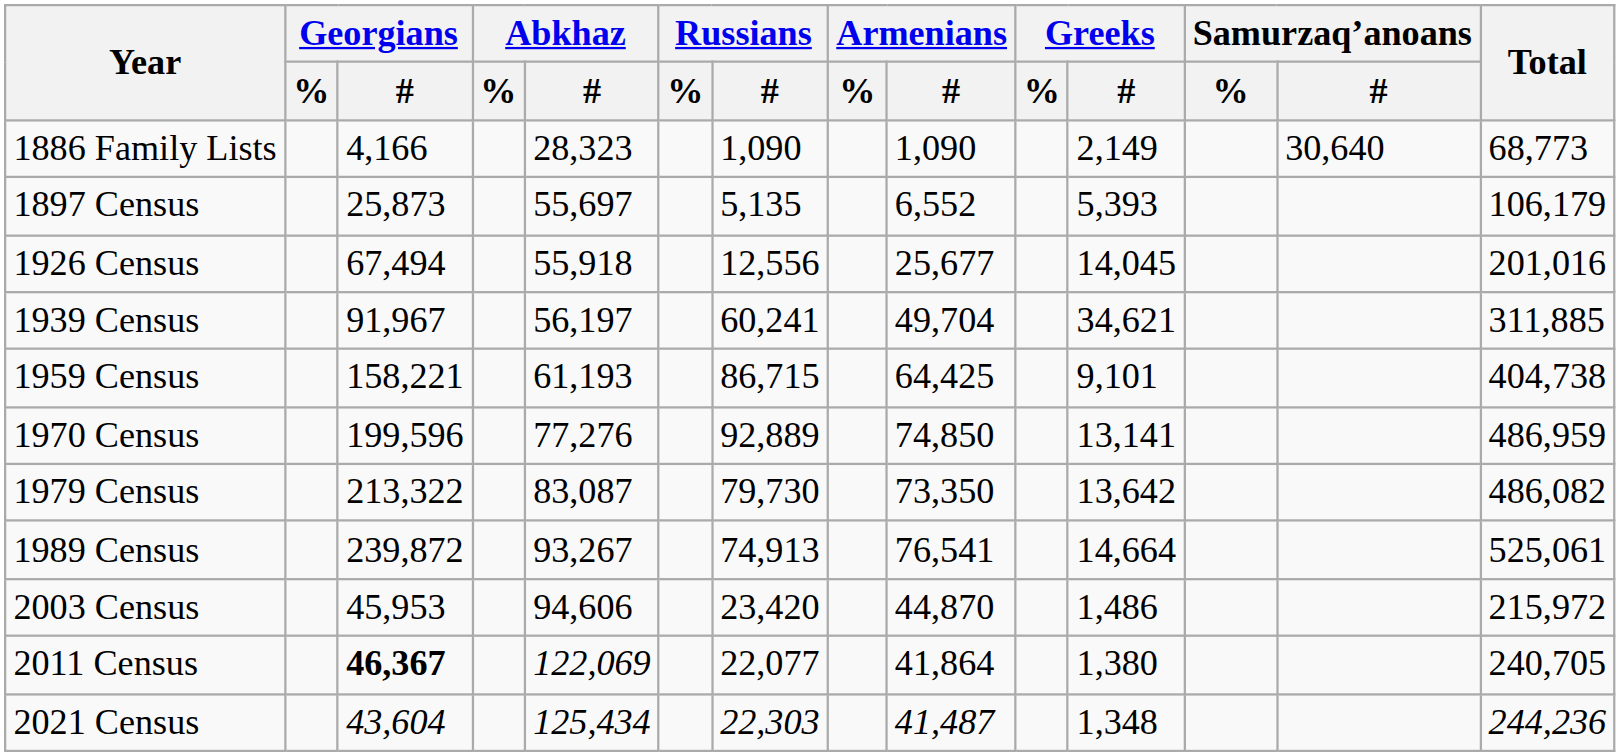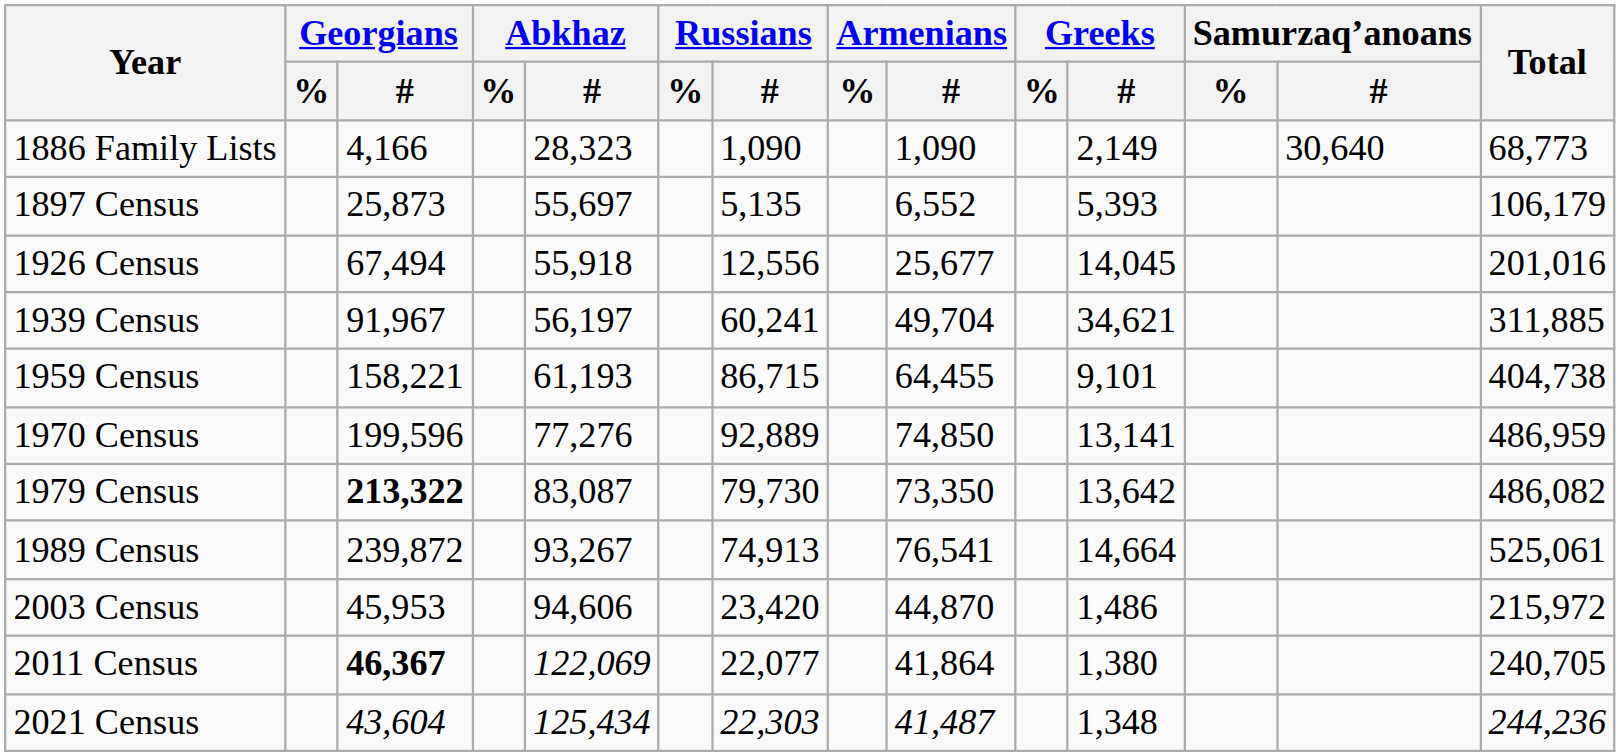 <table class="wikitable">
 <tr>
 <th rowspan=2>Year</th>
 <th colspan=2><a href='#'>Georgians</a></th>
 <th colspan=2><a href='#'>Abkhaz</a></th>
 <th colspan=2><a href='#'>Russians</a></th>
 <th colspan=2><a href='#'>Armenians</a></th>
 <th colspan=2><a href='#'>Greeks</a></th>
 <th colspan=2>Samurzaq’anoans</th>
 <th rowspan=2>Total</th>
 </tr>
 <tr>
 <th>%</th>
 <th>#</th>
 <th>%</th>
 <th>#</th>
 <th>%</th>
 <th>#</th>
 <th>%</th>
 <th>#</th>
 <th>%</th>
 <th>#</th>
 <th>%</th>
 <th>#</th>
 </tr>
 <tr>
 <td>1886 Family Lists</td>
 <td></td>
 <td>4,166</td>
 <td></td>
 <td>28,323</td>
 <td></td>
 <td>1,090</td>
 <td></td>
 <td>1,090</td>
 <td></td>
 <td>2,149</td>
 <td></td>
 <td>30,640</td>
 <td>68,773</td>
 </tr>
 <tr>
 <td>1897 Census</td>
 <td></td>
 <td>25,873</td>
 <td></td>
 <td>55,697</td>
 <td></td>
 <td>5,135</td>
 <td></td>
 <td>6,552</td>
 <td></td>
 <td>5,393</td>
 <td></td>
 <td></td>
 <td>106,179</td>
 </tr>
 <tr>
 <td>1926 Census</td>
 <td></td>
 <td>67,494</td>
 <td></td>
 <td>55,918</td>
 <td></td>
 <td>12,556</td>
 <td></td>
 <td>25,677</td>
 <td></td>
 <td>14,045</td>
 <td></td>
 <td></td>
 <td>201,016</td>
 </tr>
 <tr>
 <td>1939 Census</td>
 <td></td>
 <td>91,967</td>
 <td></td>
 <td>56,197</td>
 <td></td>
 <td>60,241</td>
 <td></td>
 <td>49,704</td>
 <td></td>
 <td>34,621</td>
 <td></td>
 <td></td>
 <td>311,885</td>
 </tr>
 <tr>
 <td>1959 Census</td>
 <td></td>
 <td>158,221</td>
 <td></td>
 <td>61,193</td>
 <td></td>
 <td>86,715</td>
 <td></td>
-<td>64,425</td>
+<td>64,455</td>
 <td></td>
 <td>9,101</td>
 <td></td>
 <td></td>
 <td>404,738</td>
 </tr>
 <tr>
 <td>1970 Census</td>
 <td></td>
 <td>199,596</td>
 <td></td>
 <td>77,276</td>
 <td></td>
 <td>92,889</td>
 <td></td>
 <td>74,850</td>
 <td></td>
 <td>13,141</td>
 <td></td>
 <td></td>
 <td>486,959</td>
 </tr>
 <tr>
 <td>1979 Census</td>
 <td></td>
-<td>213,322</td>
+<td><strong>213,322</strong></td>
 <td></td>
 <td>83,087</td>
 <td></td>
 <td>79,730</td>
 <td></td>
 <td>73,350</td>
 <td></td>
 <td>13,642</td>
 <td></td>
 <td></td>
 <td>486,082</td>
 </tr>
 <tr>
 <td>1989 Census</td>
 <td></td>
 <td>239,872</td>
 <td></td>
 <td>93,267</td>
 <td></td>
 <td>74,913</td>
 <td></td>
 <td>76,541</td>
 <td></td>
 <td>14,664</td>
 <td></td>
 <td></td>
 <td>525,061</td>
 </tr>
 <tr>
 <td>2003 Census</td>
 <td></td>
 <td>45,953</td>
 <td></td>
 <td>94,606</td>
 <td></td>
 <td>23,420</td>
 <td></td>
 <td>44,870</td>
 <td></td>
 <td>1,486</td>
 <td></td>
 <td></td>
 <td>215,972</td>
 </tr>
 <tr>
 <td>2011 Census</td>
 <td></td>
 <td><strong>46,367</strong></td>
 <td></td>
 <td><em>122,069</em></td>
 <td></td>
 <td>22,077</td>
 <td></td>
 <td>41,864</td>
 <td></td>
 <td>1,380</td>
 <td></td>
 <td></td>
 <td>240,705</td>
 </tr>
 <tr>
 <td>2021 Census</td>
 <td></td>
 <td><em>43,604</em></td>
 <td></td>
 <td><em>125,434</em></td>
 <td></td>
 <td><em>22,303</em></td>
 <td></td>
 <td><em>41,487</em></td>
 <td></td>
 <td>1,348</td>
 <td></td>
 <td></td>
 <td><em>244,236</em></td>
 </tr>
 </table>
